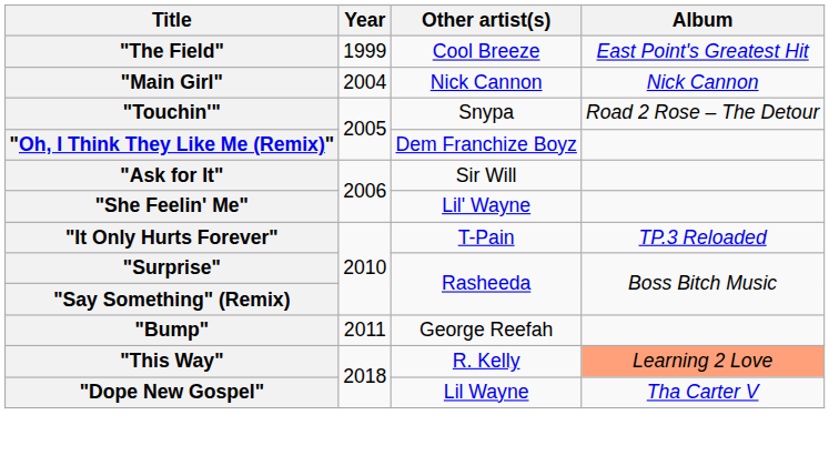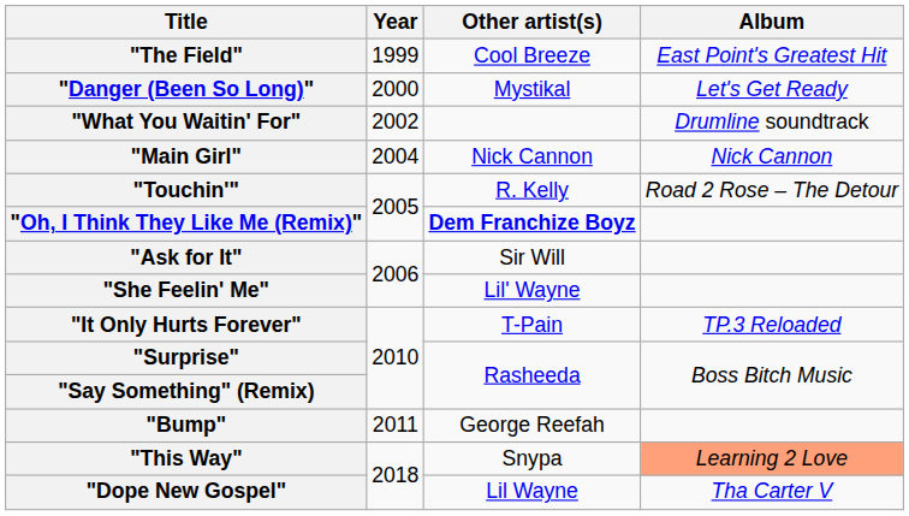 <table class="wikitable plainrowheaders" style="text-align:center;">
 <tr>
 <th scope="col">Title</th>
 <th scope="col">Year</th>
 <th scope="col">Other artist(s)</th>
 <th scope="col">Album</th>
 </tr>
 <tr>
 <th scope="row">"The Field"</th>
 <td>1999</td>
 <td><a href='#'>Cool Breeze</a></td>
 <td><em><a href='#'>East Point's Greatest Hit</a></em></td>
 </tr>
 <tr>
+<th scope="row">"<a href='#'>Danger (Been So Long)</a>"</th>
+<td>2000</td>
+<td><a href='#'>Mystikal</a></td>
+<td><em><a href='#'>Let's Get Ready</a></em></td>
+</tr>
+<tr>
+<th scope="row">"What You Waitin' For"</th>
+<td>2002</td>
+<td></td>
+<td><em><a href='#'>Drumline</a></em> soundtrack</td>
+</tr>
+<tr>
 <th scope="row">"Main Girl"</th>
 <td>2004</td>
 <td><a href='#'>Nick Cannon</a></td>
 <td><em><a href='#'>Nick Cannon</a></em></td>
 </tr>
 <tr>
 <th scope="row">"Touchin'"</th>
 <td rowspan=2>2005</td>
-<td>Snypa</td>
+<td><a href='#'>R. Kelly</a></td>
 <td><em>Road 2 Rose – The Detour</em></td>
 </tr>
 <tr>
 <th scope="row">"<a href='#'>Oh, I Think They Like Me (Remix)</a>"</th>
-<td><a href='#'>Dem Franchize Boyz</a></td>
+<td><strong><a href='#'>Dem Franchize Boyz</a></strong></td>
 <td></td>
 </tr>
 <tr>
 <th scope="row">"Ask for It"</th>
 <td rowspan=2>2006</td>
 <td>Sir Will</td>
 <td></td>
 </tr>
 <tr>
 <th scope="row">"She Feelin' Me"</th>
 <td><a href='#'>Lil' Wayne</a></td>
 <td></td>
 </tr>
 <tr>
 <th scope="row">"It Only Hurts Forever"</th>
 <td rowspan=3>2010</td>
 <td><a href='#'>T-Pain</a></td>
 <td><em><a href='#'>TP.3 Reloaded</a></em></td>
 </tr>
 <tr>
 <th scope="row">"Surprise"</th>
 <td rowspan=2><a href='#'>Rasheeda</a></td>
 <td rowspan=2><em>Boss Bitch Music</em></td>
 </tr>
 <tr>
 <th scope="row">"Say Something" (Remix)</th>
 </tr>
 <tr>
 <th scope="row">"Bump"</th>
 <td>2011</td>
 <td>George Reefah</td>
 <td></td>
 </tr>
 <tr>
 <th scope="row">"This Way"</th>
 <td rowspan="2">2018</td>
-<td><a href='#'>R. Kelly</a></td>
+<td>Snypa</td>
 <td style="background: lightsalmon;"><em>Learning 2 Love</em></td>
 </tr>
 <tr>
 <th scope="row">"Dope New Gospel"</th>
 <td><a href='#'>Lil Wayne</a></td>
 <td><em><a href='#'>Tha Carter V</a></em></td>
 </tr>
 </table>
